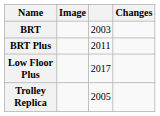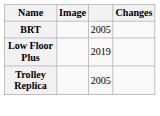 <table class="wikitable sortable floatright" " style="width:15em; text-align:left; font-size:90%">
 <tr>
 <th>Name</th>
 <th class="unsortable">Image</th>
 <th></th>
 <th class="unsortable">Changes</th>
 </tr>
 <tr>
 <th>BRT</th>
 <td></td>
-<td>2003</td>
-<td style="font-size:90%;"></td>
-</tr>
-<tr>
-<th>BRT Plus</th>
-<td></td>
-<td>2011</td>
+<td>2005</td>
 <td style="font-size:90%;"></td>
 </tr>
 <tr>
 <th>Low Floor Plus</th>
 <td></td>
-<td>2017</td>
+<td>2019</td>
 <td style="font-size:90%;"></td>
 </tr>
 <tr>
 <th>Trolley Replica</th>
 <td></td>
 <td>2005</td>
 <td style="font-size:90%;"></td>
 </tr>
 </table>
